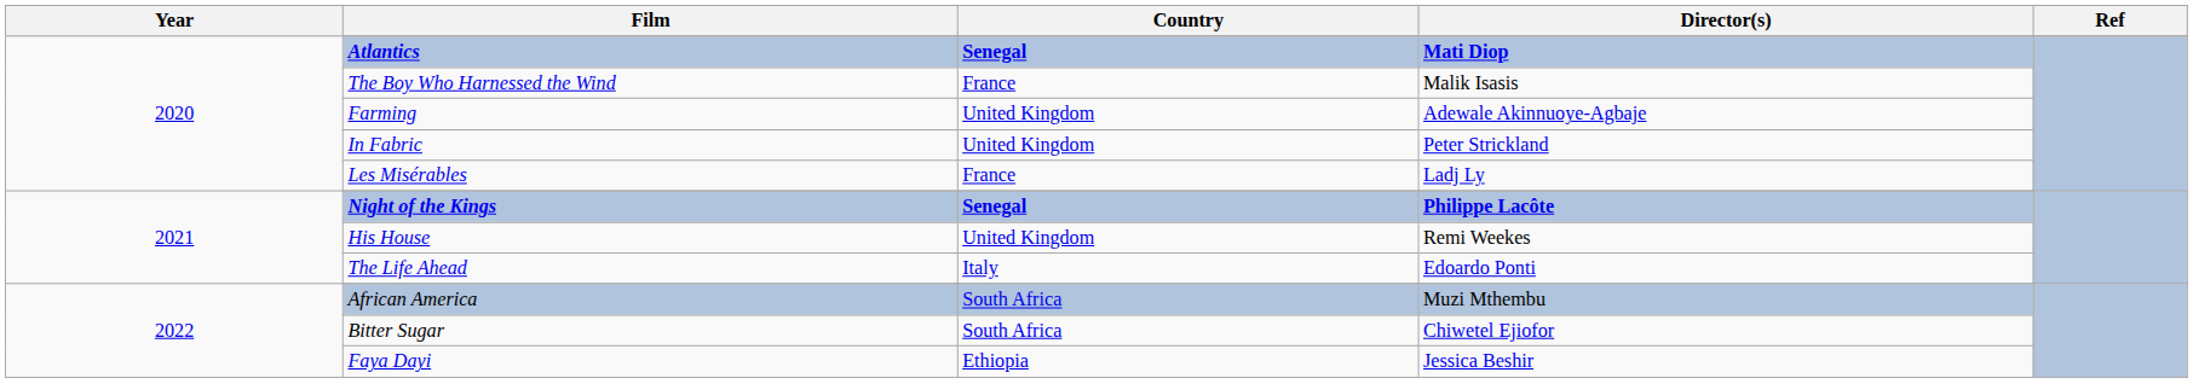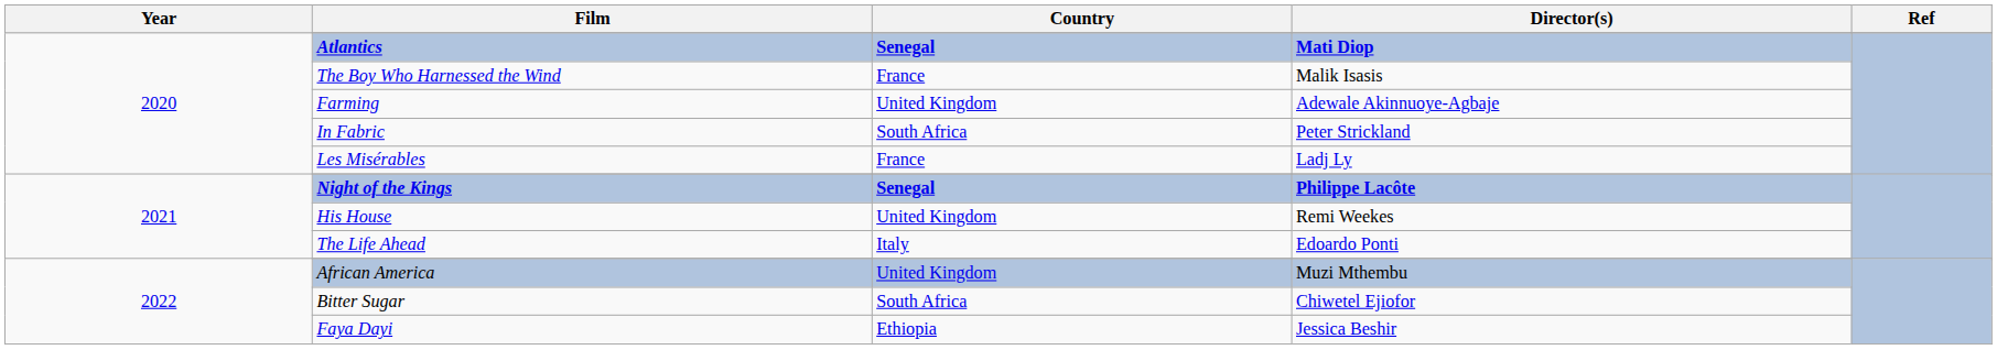 <table class="wikitable" style="width:90%;">
 <tr style="background:#bebebe;">
 <th style="width:11%;">Year</th>
 <th style="width:20%;">Film</th>
 <th style="width:15%;">Country</th>
 <th style="width:20%;">Director(s)</th>
 <th style="width:5%;">Ref</th>
 </tr>
 <tr>
 <td rowspan="6" align="center"><a href='#'>2020</a></td>
 </tr>
 <tr style="background:#B0C4DE">
 <td><strong><em><a href='#'>Atlantics</a></em></strong></td>
 <td><strong><a href='#'>Senegal</a></strong></td>
 <td><strong><a href='#'>Mati Diop</a></strong></td>
 <td rowspan="6" align="center"></td>
 </tr>
 <tr>
 <td><em><a href='#'>The Boy Who Harnessed the Wind</a></em></td>
 <td><a href='#'>France</a></td>
 <td>Malik Isasis</td>
 </tr>
 <tr>
 <td><em><a href='#'>Farming</a></em></td>
 <td><a href='#'>United Kingdom</a></td>
 <td><a href='#'>Adewale Akinnuoye-Agbaje</a></td>
 </tr>
 <tr>
 <td><em><a href='#'>In Fabric</a></em></td>
-<td><a href='#'>United Kingdom</a></td>
+<td><a href='#'>South Africa</a></td>
 <td><a href='#'>Peter Strickland</a></td>
 </tr>
 <tr>
 <td><em><a href='#'> Les Misérables</a></em></td>
 <td><a href='#'>France</a></td>
 <td><a href='#'>Ladj Ly</a></td>
 </tr>
 <tr>
 <td rowspan="4" align="center"><a href='#'>2021</a></td>
 </tr>
 <tr style="background:#B0C4DE">
 <td><strong><em><a href='#'>Night of the Kings</a></em></strong></td>
 <td><strong><a href='#'>Senegal</a></strong></td>
 <td><strong><a href='#'>Philippe Lacôte</a></strong></td>
 <td rowspan="4" align="center"></td>
 </tr>
 <tr>
 <td><em><a href='#'>His House</a> </em></td>
 <td><a href='#'>United Kingdom</a></td>
 <td>Remi Weekes</td>
 </tr>
 <tr>
 <td><em><a href='#'>The Life Ahead</a></em></td>
 <td><a href='#'>Italy</a></td>
 <td><a href='#'>Edoardo Ponti</a></td>
 </tr>
 <tr>
 <td rowspan="4" align="center"><a href='#'>2022</a></td>
 </tr>
 <tr style="background:#B0C4DE">
 <td><em>African America</em></td>
-<td><a href='#'>South Africa</a></td>
+<td><a href='#'>United Kingdom</a></td>
 <td>Muzi Mthembu</td>
 <td rowspan="4" align="center"></td>
 </tr>
 <tr>
 <td><em>Bitter Sugar</em></td>
 <td><a href='#'>South Africa</a></td>
 <td><a href='#'>Chiwetel Ejiofor</a></td>
 </tr>
 <tr>
 <td><em><a href='#'>Faya Dayi</a></em></td>
 <td><a href='#'>Ethiopia</a></td>
 <td><a href='#'>Jessica Beshir</a></td>
 </tr>
 </table>
